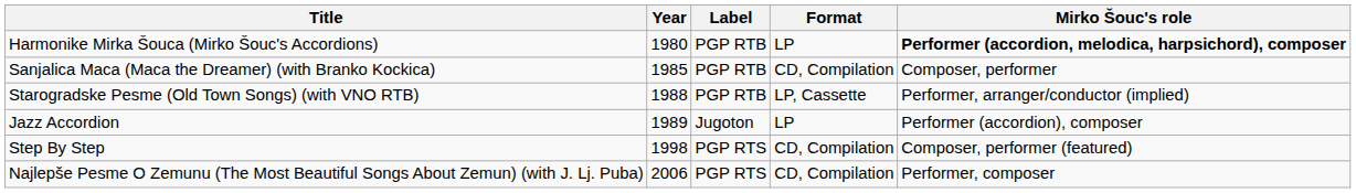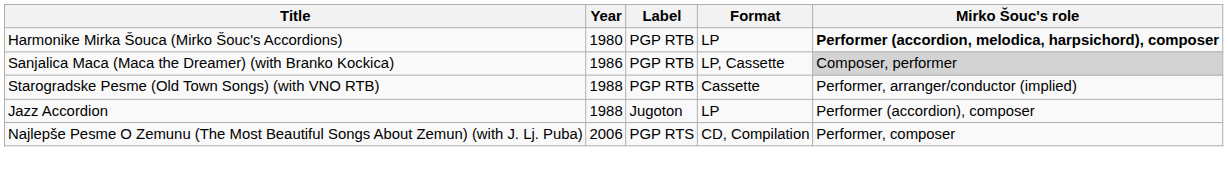 <table class="wikitable">
 <tr>
 <th>Title</th>
 <th>Year</th>
 <th>Label</th>
 <th>Format</th>
 <th>Mirko Šouc's role</th>
 </tr>
 <tr>
 <td>Harmonike Mirka Šouca (Mirko Šouc's Accordions)</td>
 <td>1980</td>
 <td>PGP RTB</td>
 <td>LP</td>
 <td><strong>Performer (accordion, melodica, harpsichord), composer</strong></td>
 </tr>
 <tr>
 <td>Sanjalica Maca (Maca the Dreamer) (with Branko Kockica)</td>
-<td>1985</td>
+<td>1986</td>
 <td>PGP RTB</td>
-<td>CD, Compilation</td>
-<td>Composer, performer</td>
+<td>LP, Cassette</td>
+<td style="background: lightgrey;">Composer, performer</td>
 </tr>
 <tr>
 <td>Starogradske Pesme (Old Town Songs) (with VNO RTB)</td>
 <td>1988</td>
 <td>PGP RTB</td>
-<td>LP, Cassette</td>
+<td>Cassette</td>
 <td>Performer, arranger/conductor (implied)</td>
 </tr>
 <tr>
 <td>Jazz Accordion</td>
-<td>1989</td>
+<td>1988</td>
 <td>Jugoton</td>
 <td>LP</td>
 <td>Performer (accordion), composer</td>
-</tr>
-<tr>
-<td>Step By Step</td>
-<td>1998</td>
-<td>PGP RTS</td>
-<td>CD, Compilation</td>
-<td>Composer, performer (featured)</td>
 </tr>
 <tr>
 <td>Najlepše Pesme O Zemunu (The Most Beautiful Songs About Zemun) (with J. Lj. Puba)</td>
 <td>2006</td>
 <td>PGP RTS</td>
 <td>CD, Compilation</td>
 <td>Performer, composer</td>
 </tr>
 </table>
